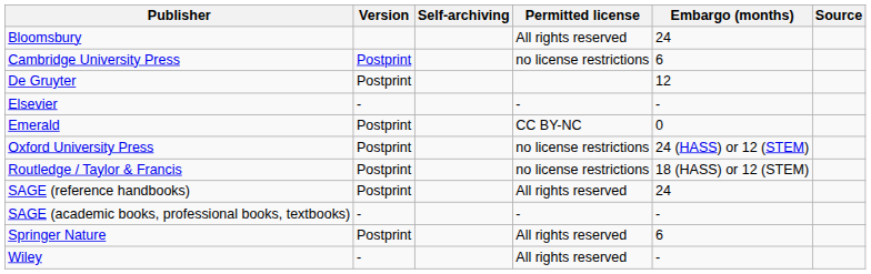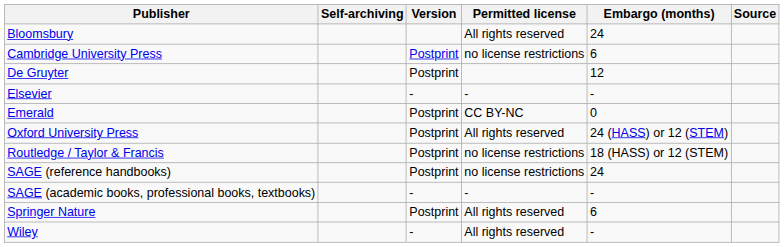 <table class="wikitable sortable" style="text-align:left">
 <tr>
 <th>Publisher</th>
+<th>Self-archiving</th>
 <th>Version</th>
-<th>Self-archiving</th>
 <th>Permitted license</th>
 <th>Embargo (months)</th>
 <th>Source</th>
 </tr>
 <tr>
 <td><a href='#'>Bloomsbury</a></td>
 <td></td>
 <td></td>
 <td>All rights reserved </td>
 <td>24</td>
 <td></td>
 </tr>
 <tr>
 <td><a href='#'>Cambridge University Press</a></td>
+<td></td>
 <td><a href='#'>Postprint</a></td>
-<td></td>
 <td>no license restrictions</td>
 <td>6</td>
 <td></td>
 </tr>
 <tr>
 <td><a href='#'>De Gruyter</a></td>
+<td></td>
 <td>Postprint</td>
-<td></td>
 <td></td>
 <td>12</td>
 <td></td>
 </tr>
 <tr>
 <td><a href='#'>Elsevier</a></td>
+<td></td>
 <td>-</td>
-<td></td>
 <td>-</td>
 <td>-</td>
 <td></td>
 </tr>
 <tr>
 <td><a href='#'>Emerald</a></td>
+<td></td>
 <td>Postprint</td>
-<td></td>
 <td>CC BY-NC</td>
 <td>0</td>
 <td></td>
 </tr>
 <tr>
 <td><a href='#'>Oxford University Press</a></td>
+<td></td>
 <td>Postprint</td>
-<td></td>
-<td>no license restrictions</td>
+<td>All rights reserved </td>
 <td>24 (<a href='#'>HASS</a>) or 12 (<a href='#'>STEM</a>)</td>
 <td></td>
 </tr>
 <tr>
 <td><a href='#'>Routledge / Taylor & Francis</a></td>
+<td></td>
 <td>Postprint</td>
-<td></td>
 <td>no license restrictions</td>
 <td>18 (HASS) or 12 (STEM)</td>
 <td></td>
 </tr>
 <tr>
 <td><a href='#'>SAGE</a> (reference handbooks)</td>
+<td></td>
 <td>Postprint</td>
-<td></td>
-<td>All rights reserved </td>
+<td>no license restrictions</td>
 <td>24</td>
 <td></td>
 </tr>
 <tr>
 <td><a href='#'>SAGE</a> (academic books, professional books, textbooks)</td>
+<td></td>
 <td>-</td>
-<td></td>
 <td>-</td>
 <td>-</td>
 <td></td>
 </tr>
 <tr>
 <td><a href='#'>Springer Nature</a></td>
+<td></td>
 <td>Postprint</td>
-<td></td>
 <td>All rights reserved </td>
 <td>6</td>
 <td></td>
 </tr>
 <tr>
 <td><a href='#'>Wiley</a></td>
+<td></td>
 <td>-</td>
-<td></td>
 <td>All rights reserved </td>
 <td>-</td>
 <td></td>
 </tr>
 </table>
